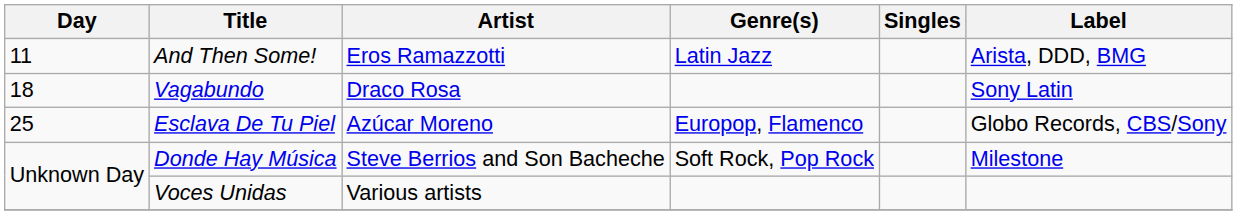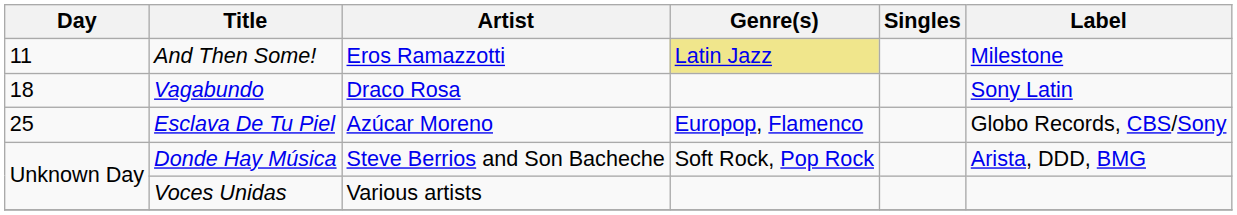 <table class="wikitable sortable" style="text-align: left;">
 <tr>
 <th>Day</th>
 <th>Title</th>
 <th>Artist</th>
 <th>Genre(s)</th>
 <th>Singles</th>
 <th>Label</th>
 </tr>
 <tr>
 <td>11</td>
 <td><em>And Then Some!</em></td>
 <td><a href='#'>Eros Ramazzotti</a></td>
-<td><a href='#'>Latin Jazz</a></td>
+<td style="background: khaki;"><a href='#'>Latin Jazz</a></td>
 <td></td>
-<td><a href='#'>Arista</a>, DDD, <a href='#'>BMG</a></td>
+<td><a href='#'>Milestone</a></td>
 </tr>
 <tr>
 <td>18</td>
 <td><em><a href='#'>Vagabundo</a></em></td>
 <td><a href='#'>Draco Rosa</a></td>
 <td></td>
 <td></td>
 <td><a href='#'>Sony Latin</a></td>
 </tr>
 <tr>
 <td>25</td>
 <td><em><a href='#'>Esclava De Tu Piel</a></em></td>
 <td><a href='#'>Azúcar Moreno</a></td>
 <td><a href='#'>Europop</a>, <a href='#'>Flamenco</a></td>
 <td></td>
 <td>Globo Records, <a href='#'>CBS</a>/<a href='#'>Sony</a></td>
 </tr>
 <tr>
 <td rowspan="2">Unknown Day</td>
 <td><em><a href='#'>Donde Hay Música</a></em></td>
 <td><a href='#'>Steve Berrios</a> and Son Bacheche</td>
 <td>Soft Rock, <a href='#'>Pop Rock</a></td>
 <td></td>
-<td><a href='#'>Milestone</a></td>
+<td><a href='#'>Arista</a>, DDD, <a href='#'>BMG</a></td>
 </tr>
 <tr>
 <td><em>Voces Unidas</em></td>
 <td>Various artists</td>
 <td></td>
 <td></td>
 <td></td>
 </tr>
 <tr>
 </tr>
 </table>
